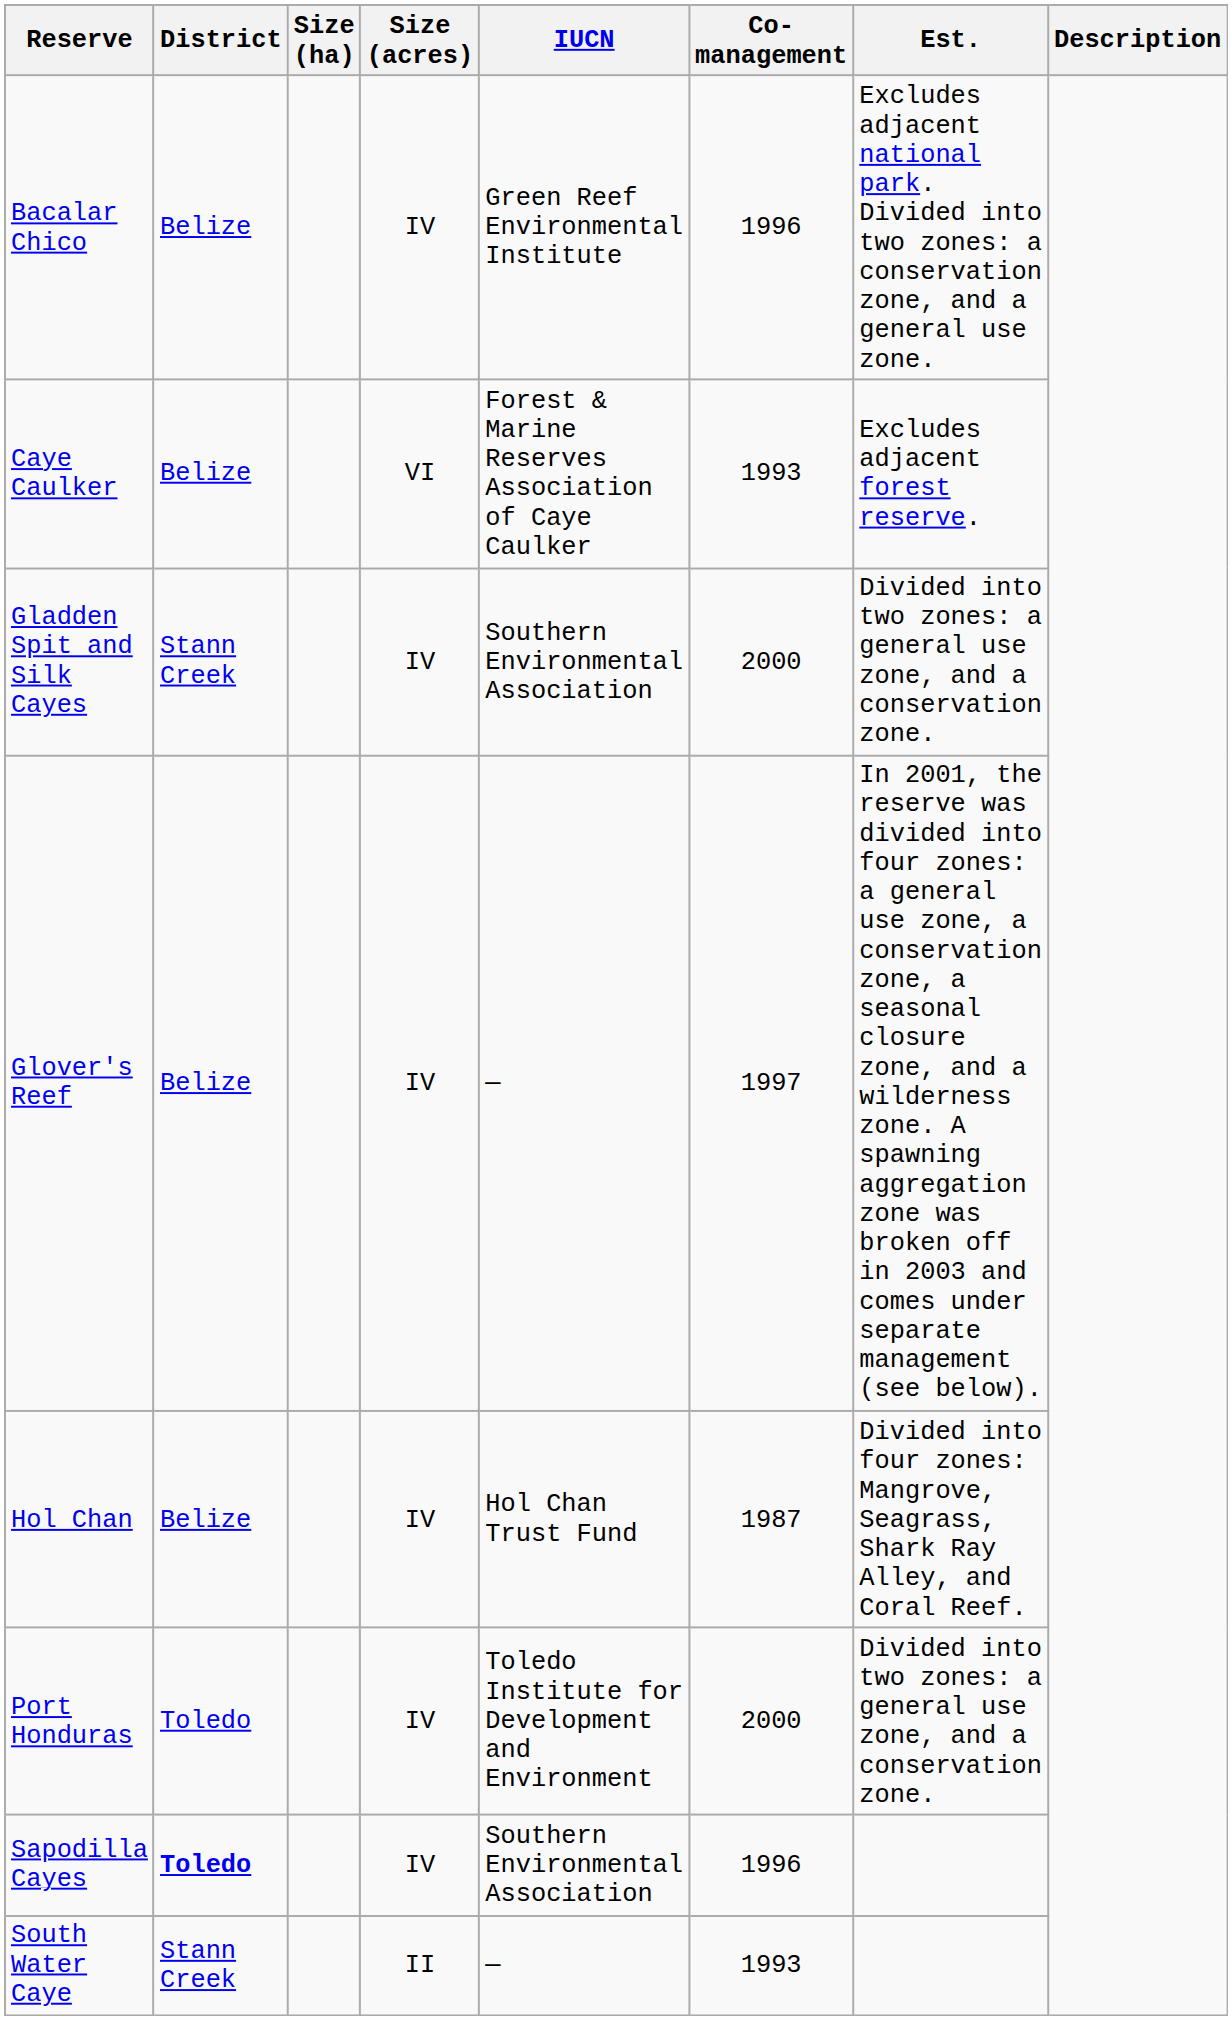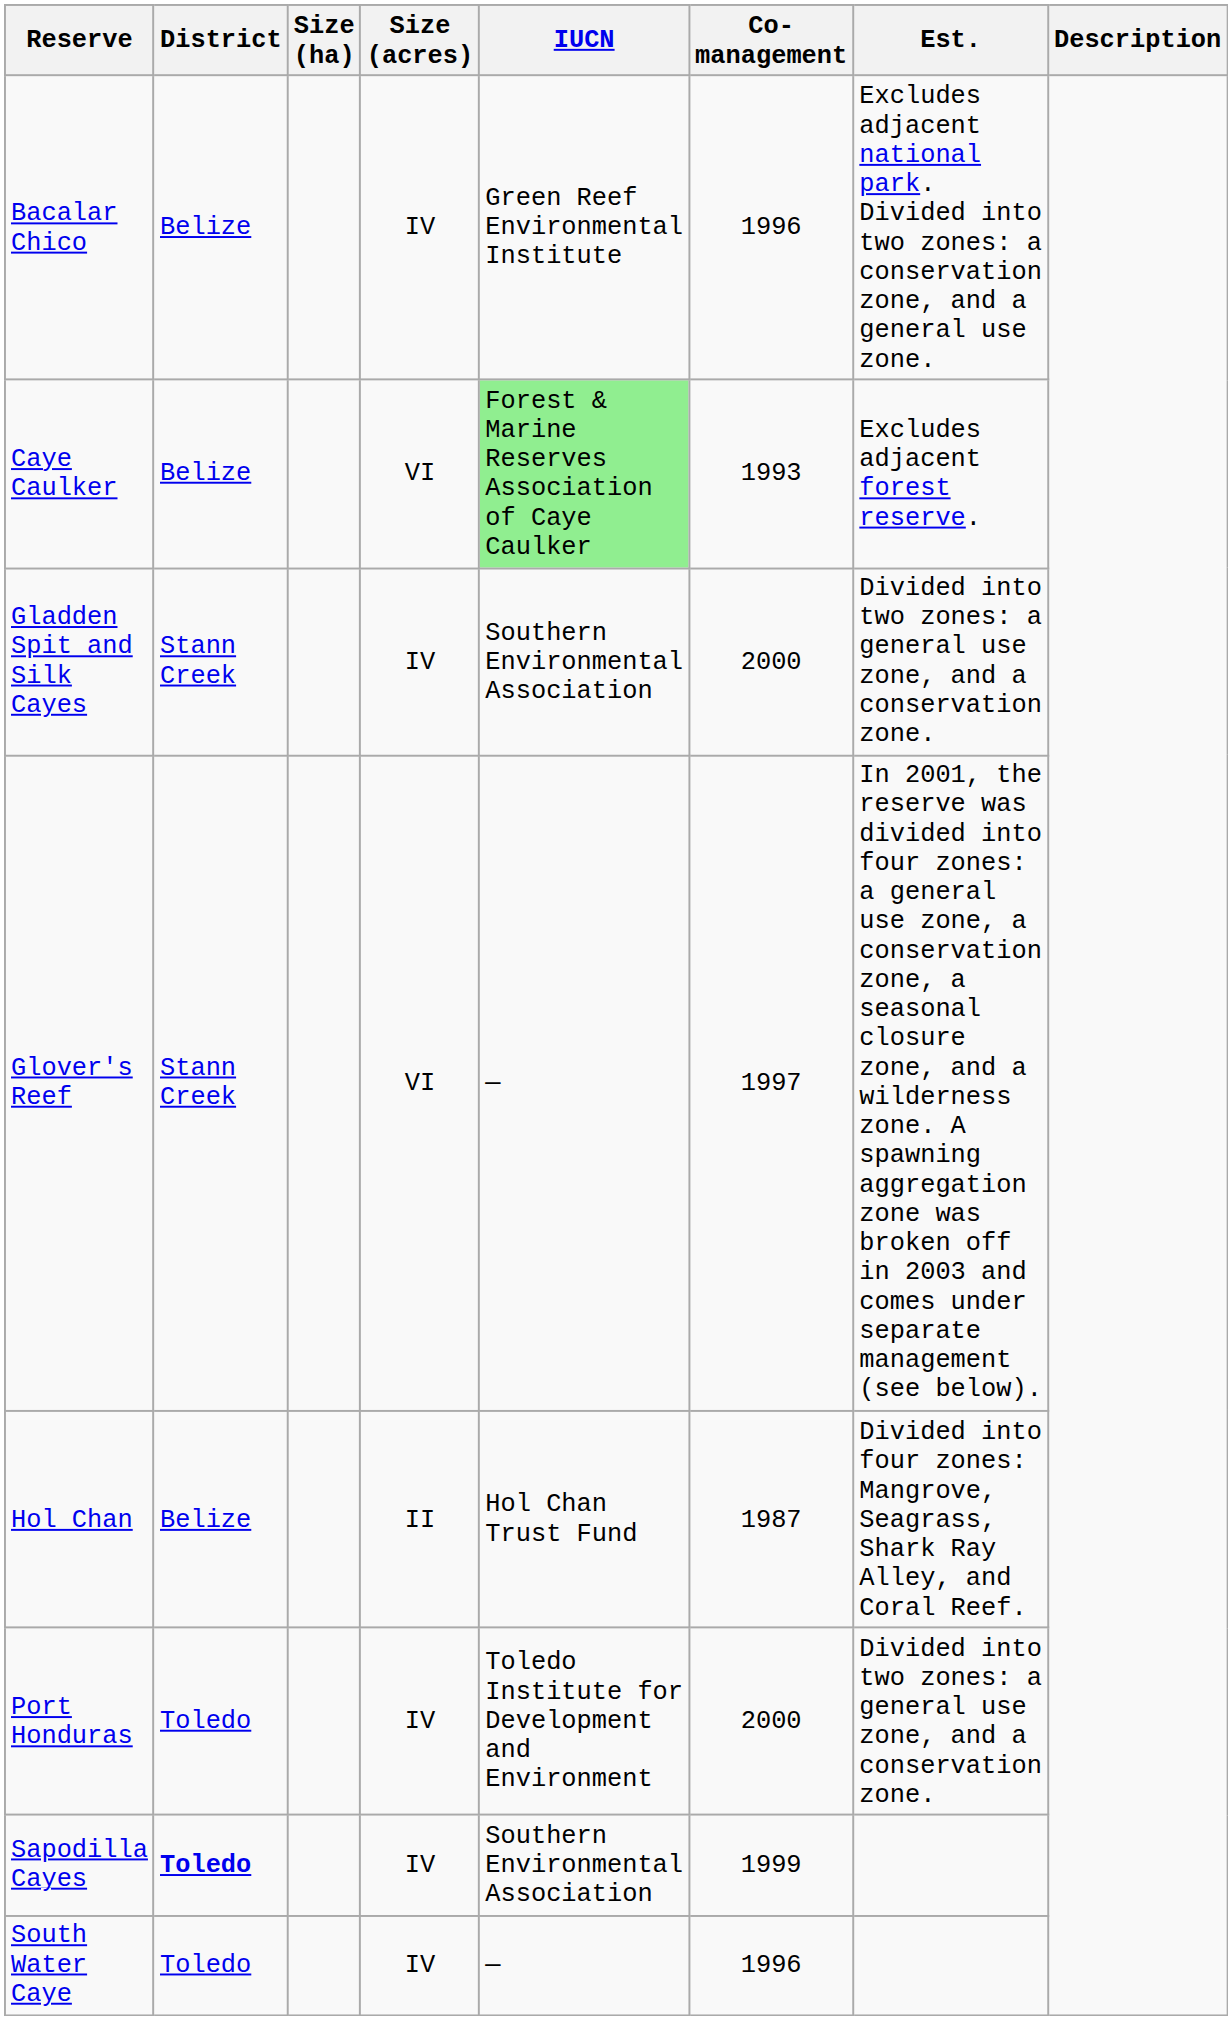 <table class="wikitable sortable sticky-header sort-under">
 <tr>
 <th width="20%">Reserve</th>
 <th width="11%">District</th>
 <th>Size<br>(ha)</th>
 <th>Size<br>(acres)</th>
 <th width="4%"><a href='#'>IUCN</a></th>
 <th>Co-management</th>
 <th>Est.</th>
 <th class="unsortable">Description</th>
 </tr>
 <tr>
 <td><a href='#'>Bacalar Chico</a></td>
 <td><a href='#'>Belize</a></td>
 <td></td>
 <td align="center">IV</td>
 <td>Green Reef Environmental Institute </td>
 <td align="center">1996</td>
 <td>Excludes adjacent <a href='#'>national park</a>. Divided into two zones: a conservation zone, and a general use zone.</td>
 </tr>
 <tr>
 <td><a href='#'>Caye Caulker</a></td>
 <td><a href='#'>Belize</a></td>
 <td></td>
 <td align="center">VI</td>
-<td>Forest & Marine Reserves Association of Caye Caulker</td>
+<td style="background: lightgreen;">Forest & Marine Reserves Association of Caye Caulker</td>
 <td align="center">1993</td>
 <td>Excludes adjacent <a href='#'>forest reserve</a>.</td>
 </tr>
 <tr>
 <td><a href='#'>Gladden Spit and Silk Cayes</a></td>
 <td><a href='#'>Stann Creek</a></td>
 <td></td>
 <td align="center">IV</td>
 <td>Southern Environmental Association</td>
 <td align="center">2000</td>
 <td>Divided into two zones: a general use zone, and a conservation zone.</td>
 </tr>
 <tr>
 <td><a href='#'>Glover's Reef</a></td>
-<td><a href='#'>Belize</a></td>
+<td><a href='#'>Stann Creek</a></td>
 <td></td>
-<td align="center">IV</td>
+<td align="center">VI</td>
 <td>—</td>
 <td align="center">1997</td>
 <td>In 2001, the reserve was divided into four zones: a general use zone, a conservation zone, a seasonal closure zone, and a wilderness zone. A spawning aggregation zone was broken off in 2003 and comes under separate management (see below).</td>
 </tr>
 <tr>
 <td><a href='#'>Hol Chan</a></td>
 <td><a href='#'>Belize</a></td>
 <td></td>
-<td align="center">IV</td>
+<td align="center">II</td>
 <td>Hol Chan Trust Fund</td>
 <td align="center">1987</td>
 <td>Divided into four zones: Mangrove, Seagrass, Shark Ray Alley, and Coral Reef.</td>
 </tr>
 <tr>
 <td><a href='#'>Port Honduras</a></td>
 <td><a href='#'>Toledo</a></td>
 <td></td>
 <td align="center">IV</td>
 <td>Toledo Institute for Development and Environment</td>
 <td align="center">2000</td>
 <td>Divided into two zones: a general use zone, and a conservation zone.</td>
 </tr>
 <tr>
 <td><a href='#'>Sapodilla Cayes</a></td>
 <td><strong><a href='#'>Toledo</a></strong></td>
 <td></td>
 <td align="center">IV</td>
 <td>Southern Environmental Association</td>
-<td align="center">1996</td>
+<td align="center">1999</td>
 <td></td>
 </tr>
 <tr>
 <td><a href='#'>South Water Caye</a></td>
-<td><a href='#'>Stann Creek</a></td>
+<td><a href='#'>Toledo</a></td>
 <td></td>
-<td align="center">II</td>
+<td align="center">IV</td>
 <td>—</td>
-<td align="center">1993</td>
+<td align="center">1996</td>
 <td></td>
 </tr>
 </table>
